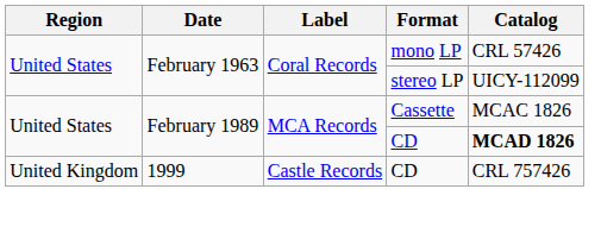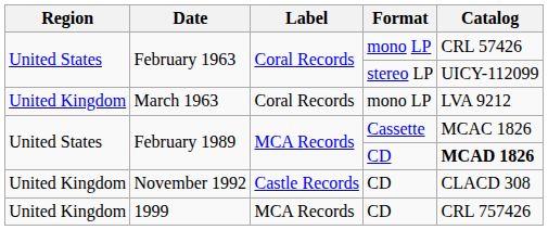 <table class="wikitable">
 <tr>
 <th>Region</th>
 <th>Date</th>
 <th>Label</th>
 <th>Format</th>
 <th>Catalog</th>
 </tr>
 <tr>
 <td rowspan="2"><a href='#'>United States</a></td>
 <td rowspan="2">February 1963</td>
 <td rowspan="2"><a href='#'>Coral Records</a></td>
 <td><a href='#'>mono</a> <a href='#'>LP</a></td>
 <td>CRL 57426</td>
 </tr>
 <tr>
 <td><a href='#'>stereo</a> LP</td>
 <td>UICY-112099</td>
 </tr>
 <tr>
+<td><a href='#'>United Kingdom</a></td>
+<td>March 1963</td>
+<td>Coral Records</td>
+<td>mono LP</td>
+<td>LVA 9212</td>
+</tr>
+<tr>
 <td rowspan="2">United States</td>
 <td rowspan="2">February 1989</td>
 <td rowspan="2"><a href='#'>MCA Records</a></td>
 <td><a href='#'>Cassette</a></td>
 <td>MCAC 1826</td>
 </tr>
 <tr>
 <td><a href='#'>CD</a></td>
 <td><strong>MCAD 1826</strong></td>
 </tr>
 <tr>
 <td>United Kingdom</td>
+<td>November 1992</td>
+<td><a href='#'>Castle Records</a></td>
+<td>CD</td>
+<td>CLACD 308</td>
+</tr>
+<tr>
+<td>United Kingdom</td>
 <td>1999</td>
-<td><a href='#'>Castle Records</a></td>
+<td>MCA Records</td>
 <td>CD</td>
 <td>CRL 757426</td>
 </tr>
 <tr>
 </tr>
 </table>
